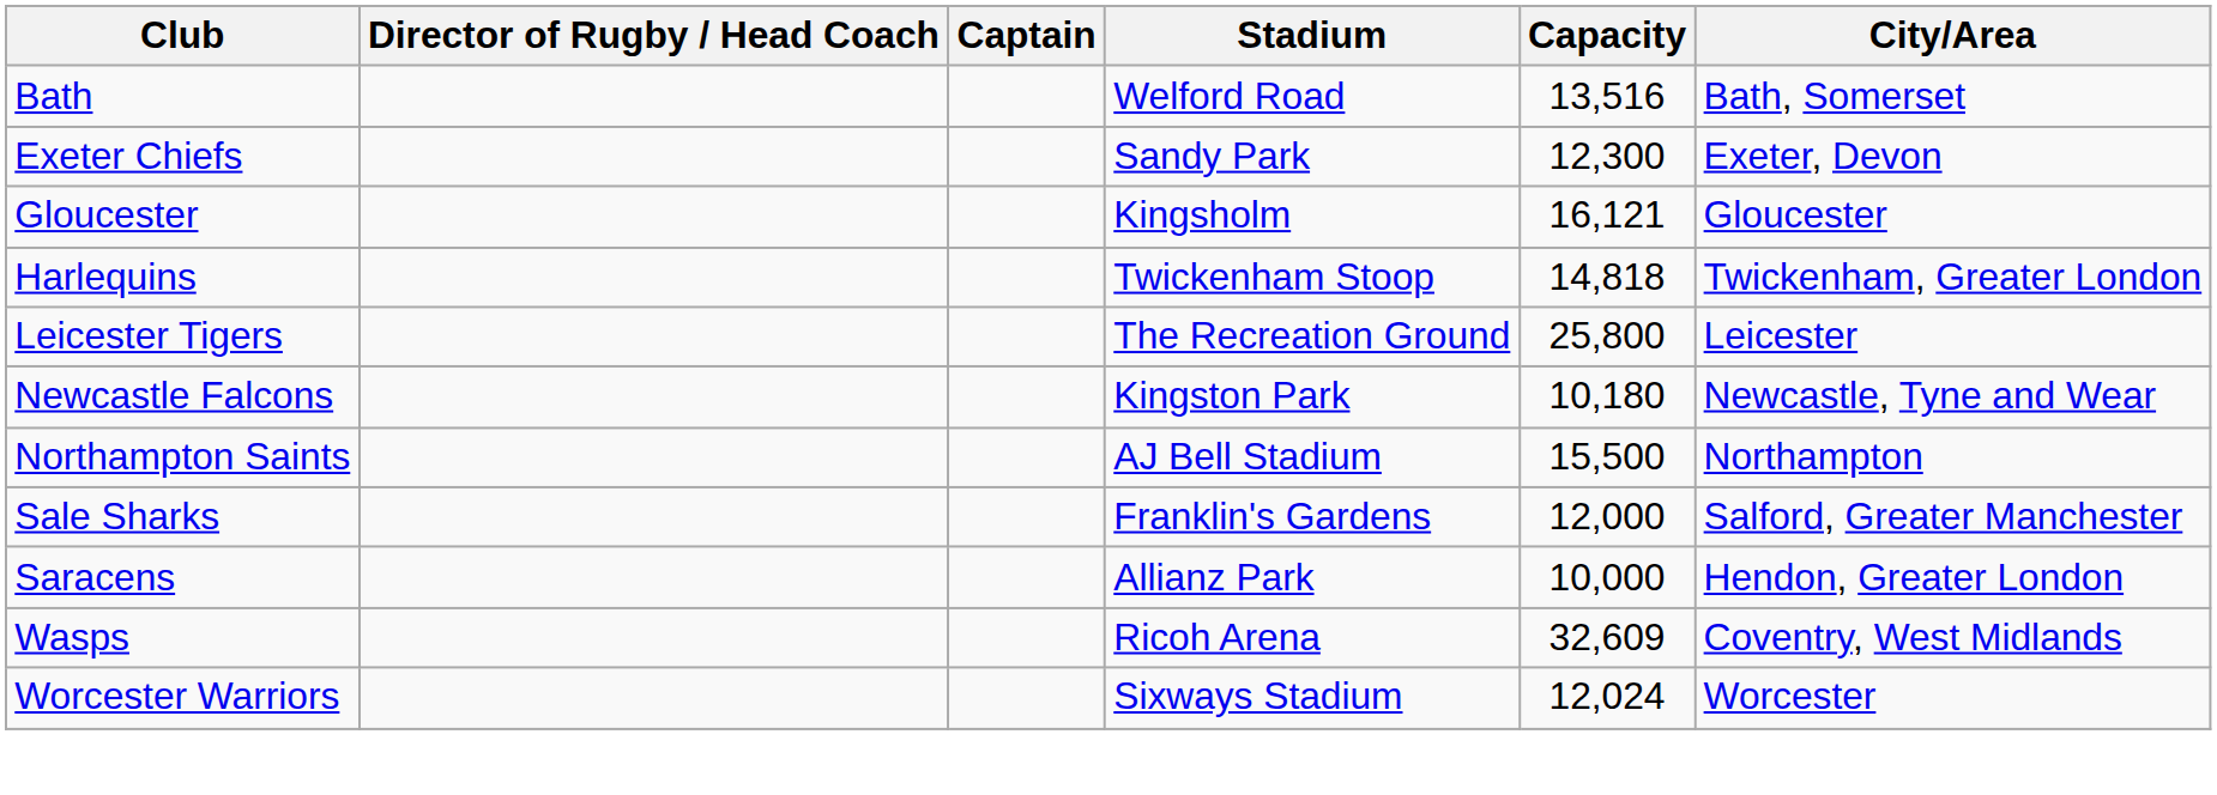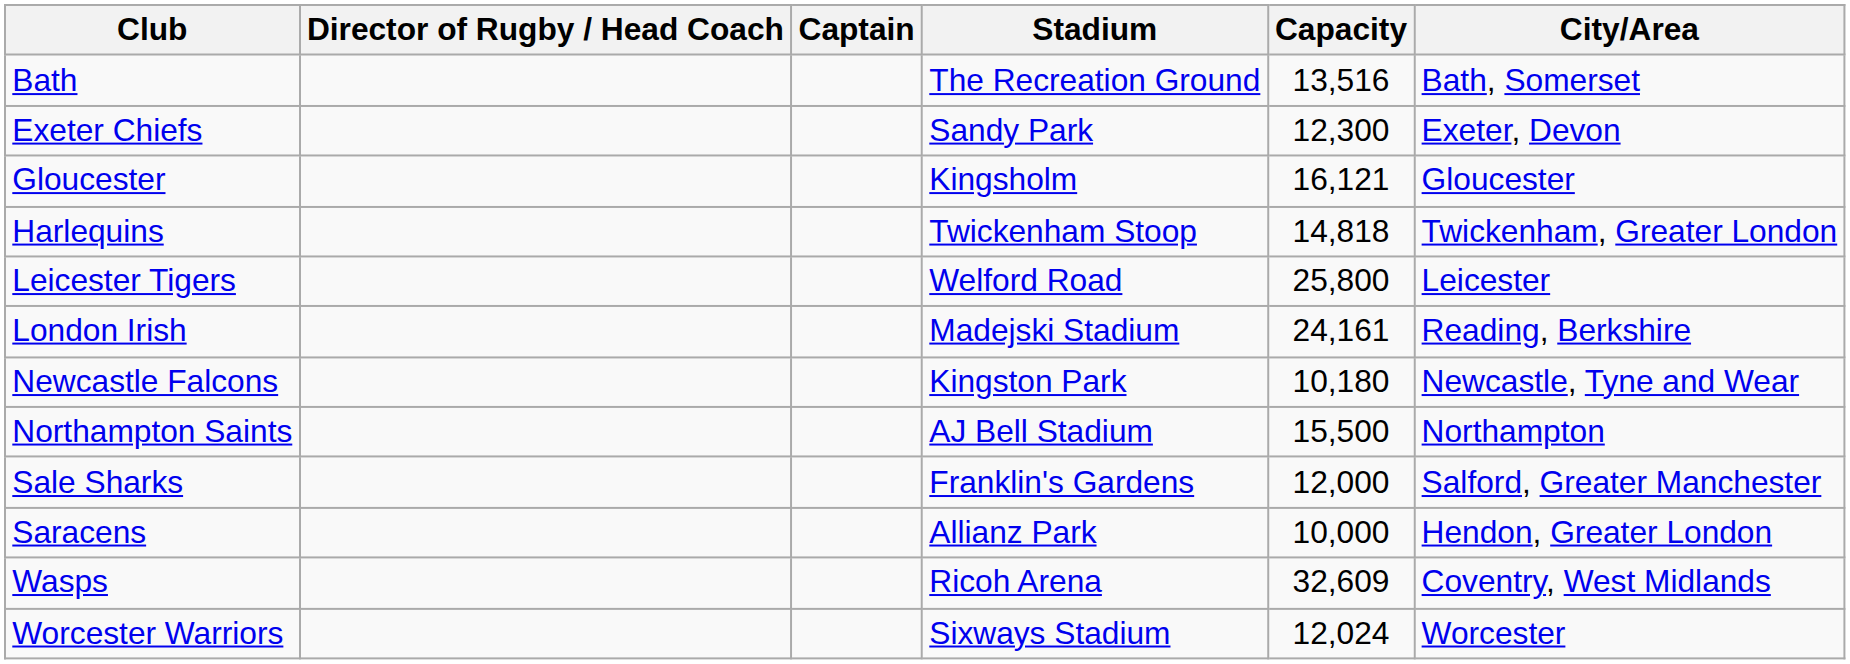 <table class="wikitable sortable">
 <tr>
 <th>Club</th>
 <th>Director of Rugby / Head Coach</th>
 <th>Captain</th>
 <th>Stadium</th>
 <th>Capacity</th>
 <th>City/Area</th>
 </tr>
 <tr>
 <td><a href='#'>Bath</a></td>
 <td></td>
 <td></td>
-<td><a href='#'>Welford Road</a></td>
+<td><a href='#'>The Recreation Ground</a></td>
 <td align=center>13,516</td>
 <td><a href='#'>Bath</a>, <a href='#'>Somerset</a></td>
 </tr>
 <tr>
 <td><a href='#'>Exeter Chiefs</a></td>
 <td></td>
 <td></td>
 <td><a href='#'>Sandy Park</a></td>
 <td align=center>12,300</td>
 <td><a href='#'>Exeter</a>, <a href='#'>Devon</a></td>
 </tr>
 <tr>
 <td><a href='#'>Gloucester</a></td>
 <td></td>
 <td></td>
 <td><a href='#'>Kingsholm</a></td>
 <td align=center>16,121</td>
 <td><a href='#'>Gloucester</a></td>
 </tr>
 <tr>
 <td><a href='#'>Harlequins</a></td>
 <td></td>
 <td></td>
 <td><a href='#'>Twickenham Stoop</a></td>
 <td align=center>14,818</td>
 <td><a href='#'>Twickenham</a>, <a href='#'>Greater London</a></td>
 </tr>
 <tr>
 <td><a href='#'>Leicester Tigers</a></td>
 <td></td>
 <td></td>
-<td><a href='#'>The Recreation Ground</a></td>
+<td><a href='#'>Welford Road</a></td>
 <td align=center>25,800</td>
 <td><a href='#'>Leicester</a></td>
+</tr>
+<tr>
+<td><a href='#'>London Irish</a></td>
+<td></td>
+<td></td>
+<td><a href='#'>Madejski Stadium</a></td>
+<td align=center>24,161</td>
+<td><a href='#'>Reading</a>, <a href='#'>Berkshire</a></td>
 </tr>
 <tr>
 <td><a href='#'>Newcastle Falcons</a></td>
 <td></td>
 <td></td>
 <td><a href='#'>Kingston Park</a></td>
 <td align=center>10,180</td>
 <td><a href='#'>Newcastle</a>, <a href='#'>Tyne and Wear</a></td>
 </tr>
 <tr>
 <td><a href='#'>Northampton Saints</a></td>
 <td></td>
 <td></td>
 <td><a href='#'>AJ Bell Stadium</a></td>
 <td align=center>15,500</td>
 <td><a href='#'>Northampton</a></td>
 </tr>
 <tr>
 <td><a href='#'>Sale Sharks</a></td>
 <td></td>
 <td></td>
 <td><a href='#'>Franklin's Gardens</a></td>
 <td align=center>12,000</td>
 <td><a href='#'>Salford</a>, <a href='#'>Greater Manchester</a></td>
 </tr>
 <tr>
 <td><a href='#'>Saracens</a></td>
 <td></td>
 <td></td>
 <td><a href='#'>Allianz Park</a></td>
 <td align=center>10,000</td>
 <td><a href='#'>Hendon</a>, <a href='#'>Greater London</a></td>
 </tr>
 <tr>
 <td><a href='#'>Wasps</a></td>
 <td></td>
 <td></td>
 <td><a href='#'>Ricoh Arena</a></td>
 <td align=center>32,609</td>
 <td><a href='#'>Coventry</a>, <a href='#'>West Midlands</a></td>
 </tr>
 <tr>
 <td><a href='#'>Worcester Warriors</a></td>
 <td></td>
 <td></td>
 <td><a href='#'>Sixways Stadium</a></td>
 <td align=center>12,024</td>
 <td><a href='#'>Worcester</a></td>
 </tr>
 </table>
